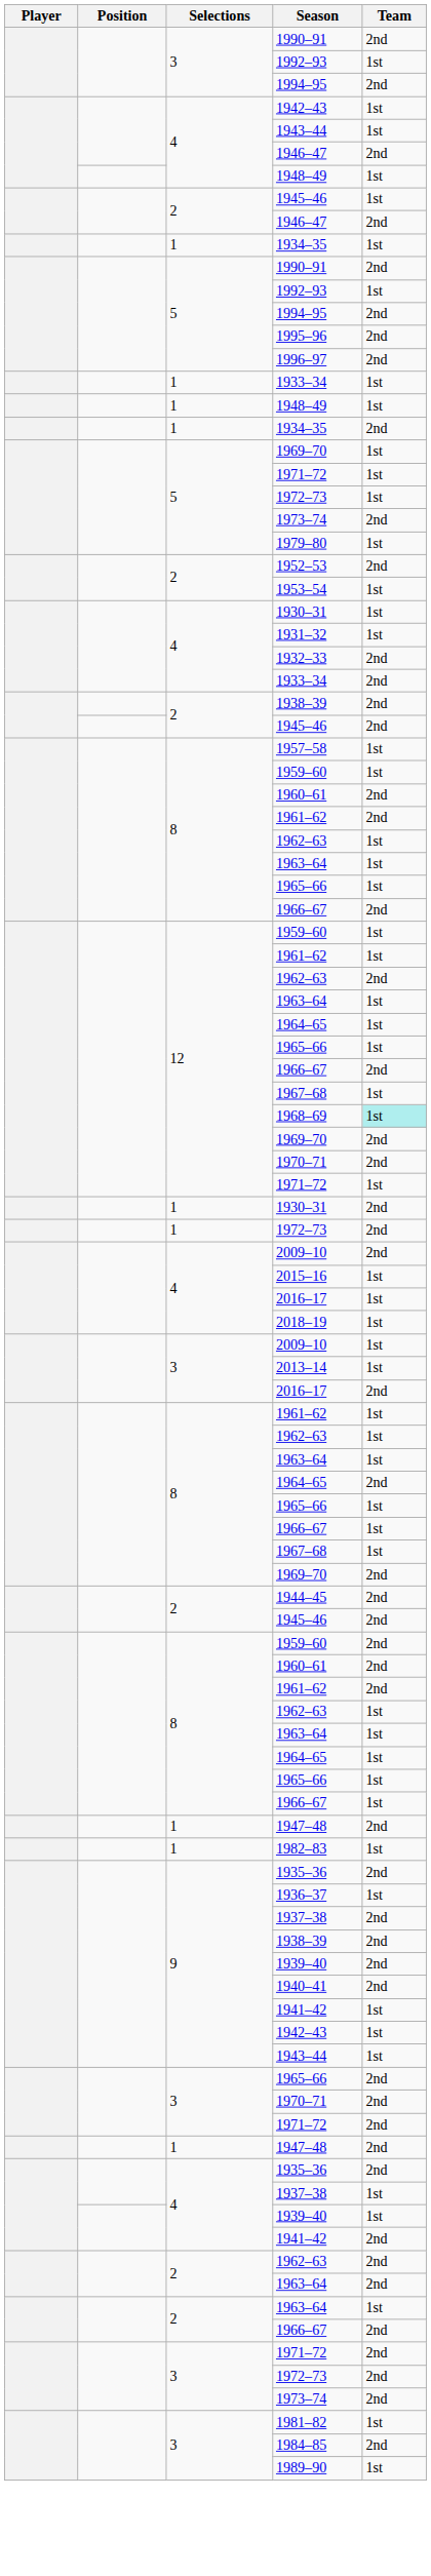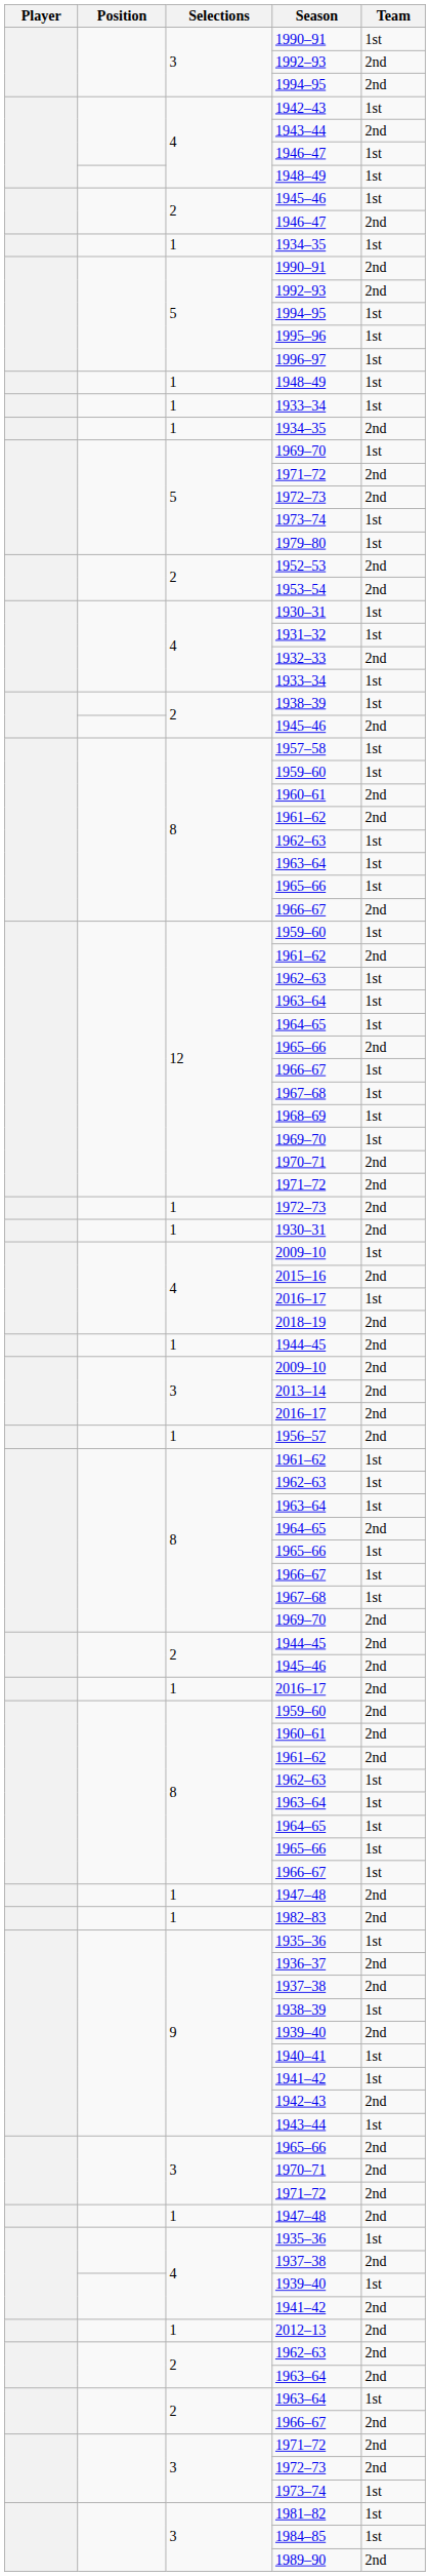 <table class="wikitable sortable" width="75%">
 <tr>
 <th scope="col">Player</th>
 <th scope="col">Position</th>
 <th scope="col">Selections</th>
 <th scope="col">Season</th>
 <th scope="col">Team</th>
 </tr>
 <tr>
 <th scope="row" rowspan="3"></th>
 <td rowspan="3"></td>
 <td rowspan="3">3</td>
 <td><a href='#'>1990–91</a></td>
-<td>2nd</td>
+<td>1st</td>
 </tr>
 <tr>
 <td><a href='#'>1992–93</a></td>
-<td>1st</td>
+<td>2nd</td>
 </tr>
 <tr>
 <td><a href='#'>1994–95</a></td>
 <td>2nd</td>
 </tr>
 <tr>
 <th scope="row" rowspan="4"></th>
 <td rowspan="3"></td>
 <td rowspan="4">4</td>
 <td><a href='#'>1942–43</a></td>
 <td>1st</td>
 </tr>
 <tr>
 <td><a href='#'>1943–44</a></td>
-<td>1st</td>
+<td>2nd</td>
 </tr>
 <tr>
 <td><a href='#'>1946–47</a></td>
-<td>2nd</td>
+<td>1st</td>
 </tr>
 <tr>
 <td></td>
 <td><a href='#'>1948–49</a></td>
 <td>1st</td>
 </tr>
 <tr>
 <th scope="row" rowspan="2"></th>
 <td rowspan="2"></td>
 <td rowspan="2">2</td>
 <td><a href='#'>1945–46</a></td>
 <td>1st</td>
 </tr>
 <tr>
 <td><a href='#'>1946–47</a></td>
 <td>2nd</td>
 </tr>
 <tr>
 <th scope="row"></th>
 <td></td>
 <td>1</td>
 <td><a href='#'>1934–35</a></td>
 <td>1st</td>
 </tr>
 <tr>
 <th scope="row" rowspan="5"></th>
 <td rowspan="5"></td>
 <td rowspan="5">5</td>
 <td><a href='#'>1990–91</a></td>
 <td>2nd</td>
 </tr>
 <tr>
 <td><a href='#'>1992–93</a></td>
+<td>2nd</td>
+</tr>
+<tr>
+<td><a href='#'>1994–95</a></td>
 <td>1st</td>
 </tr>
 <tr>
-<td><a href='#'>1994–95</a></td>
-<td>2nd</td>
-</tr>
-<tr>
 <td><a href='#'>1995–96</a></td>
-<td>2nd</td>
+<td>1st</td>
 </tr>
 <tr>
 <td><a href='#'>1996–97</a></td>
-<td>2nd</td>
-</tr>
-<tr>
-<th scope="row"></th>
-<td></td>
-<td>1</td>
-<td><a href='#'>1933–34</a></td>
 <td>1st</td>
 </tr>
 <tr>
 <th scope="row"></th>
 <td></td>
 <td>1</td>
 <td><a href='#'>1948–49</a></td>
+<td>1st</td>
+</tr>
+<tr>
+<th scope="row"></th>
+<td></td>
+<td>1</td>
+<td><a href='#'>1933–34</a></td>
 <td>1st</td>
 </tr>
 <tr>
 <th scope="row"></th>
 <td></td>
 <td>1</td>
 <td><a href='#'>1934–35</a></td>
 <td>2nd</td>
 </tr>
 <tr>
 <th scope="row" rowspan="5"></th>
 <td rowspan="5"></td>
 <td rowspan="5">5</td>
 <td><a href='#'>1969–70</a></td>
 <td>1st</td>
 </tr>
 <tr>
 <td><a href='#'>1971–72</a></td>
-<td>1st</td>
+<td>2nd</td>
 </tr>
 <tr>
 <td><a href='#'>1972–73</a></td>
-<td>1st</td>
+<td>2nd</td>
 </tr>
 <tr>
 <td><a href='#'>1973–74</a></td>
-<td>2nd</td>
+<td>1st</td>
 </tr>
 <tr>
 <td><a href='#'>1979–80</a></td>
 <td>1st</td>
 </tr>
 <tr>
 <th scope="row" rowspan="2"></th>
 <td rowspan="2"></td>
 <td rowspan="2">2</td>
 <td><a href='#'>1952–53</a></td>
 <td>2nd</td>
 </tr>
 <tr>
 <td><a href='#'>1953–54</a></td>
-<td>1st</td>
+<td>2nd</td>
 </tr>
 <tr>
 <th scope="row" rowspan="4"></th>
 <td rowspan="4"></td>
 <td rowspan="4">4</td>
 <td><a href='#'>1930–31</a></td>
 <td>1st</td>
 </tr>
 <tr>
 <td><a href='#'>1931–32</a></td>
 <td>1st</td>
 </tr>
 <tr>
 <td><a href='#'>1932–33</a></td>
 <td>2nd</td>
 </tr>
 <tr>
 <td><a href='#'>1933–34</a></td>
-<td>2nd</td>
+<td>1st</td>
 </tr>
 <tr>
 <th scope="row" rowspan="2"></th>
 <td></td>
 <td rowspan="2">2</td>
 <td><a href='#'>1938–39</a></td>
-<td>2nd</td>
+<td>1st</td>
 </tr>
 <tr>
 <td></td>
 <td><a href='#'>1945–46</a></td>
 <td>2nd</td>
 </tr>
 <tr>
 <th scope="row" rowspan="8"></th>
 <td rowspan="8"></td>
 <td rowspan="8">8</td>
 <td><a href='#'>1957–58</a></td>
 <td>1st</td>
 </tr>
 <tr>
 <td><a href='#'>1959–60</a></td>
 <td>1st</td>
 </tr>
 <tr>
 <td><a href='#'>1960–61</a></td>
 <td>2nd</td>
 </tr>
 <tr>
 <td><a href='#'>1961–62</a></td>
 <td>2nd</td>
 </tr>
 <tr>
 <td><a href='#'>1962–63</a></td>
 <td>1st</td>
 </tr>
 <tr>
 <td><a href='#'>1963–64</a></td>
 <td>1st</td>
 </tr>
 <tr>
 <td><a href='#'>1965–66</a></td>
 <td>1st</td>
 </tr>
 <tr>
 <td><a href='#'>1966–67</a></td>
 <td>2nd</td>
 </tr>
 <tr>
 <th scope="row" rowspan="12"></th>
 <td rowspan="12"></td>
 <td rowspan="12">12</td>
 <td><a href='#'>1959–60</a></td>
 <td>1st</td>
 </tr>
 <tr>
 <td><a href='#'>1961–62</a></td>
-<td>1st</td>
+<td>2nd</td>
 </tr>
 <tr>
 <td><a href='#'>1962–63</a></td>
-<td>2nd</td>
+<td>1st</td>
 </tr>
 <tr>
 <td><a href='#'>1963–64</a></td>
 <td>1st</td>
 </tr>
 <tr>
 <td><a href='#'>1964–65</a></td>
 <td>1st</td>
 </tr>
 <tr>
 <td><a href='#'>1965–66</a></td>
-<td>1st</td>
+<td>2nd</td>
 </tr>
 <tr>
 <td><a href='#'>1966–67</a></td>
-<td>2nd</td>
+<td>1st</td>
 </tr>
 <tr>
 <td><a href='#'>1967–68</a></td>
 <td>1st</td>
 </tr>
 <tr>
 <td><a href='#'>1968–69</a></td>
-<td style="background: paleturquoise;">1st</td>
+<td>1st</td>
 </tr>
 <tr>
 <td><a href='#'>1969–70</a></td>
-<td>2nd</td>
+<td>1st</td>
 </tr>
 <tr>
 <td><a href='#'>1970–71</a></td>
 <td>2nd</td>
 </tr>
 <tr>
 <td><a href='#'>1971–72</a></td>
-<td>1st</td>
-</tr>
-<tr>
-<th scope="row"></th>
-<td></td>
-<td>1</td>
-<td><a href='#'>1930–31</a></td>
 <td>2nd</td>
 </tr>
 <tr>
 <th scope="row"></th>
 <td></td>
 <td>1</td>
 <td><a href='#'>1972–73</a></td>
 <td>2nd</td>
 </tr>
 <tr>
+<th scope="row"></th>
+<td></td>
+<td>1</td>
+<td><a href='#'>1930–31</a></td>
+<td>2nd</td>
+</tr>
+<tr>
 <th scope="row" rowspan="4"></th>
 <td rowspan="4"></td>
 <td rowspan="4">4</td>
 <td><a href='#'>2009–10</a></td>
-<td>2nd</td>
+<td>1st</td>
 </tr>
 <tr>
 <td><a href='#'>2015–16</a></td>
-<td>1st</td>
+<td>2nd</td>
 </tr>
 <tr>
 <td><a href='#'>2016–17</a></td>
 <td>1st</td>
 </tr>
 <tr>
 <td><a href='#'>2018–19</a></td>
-<td>1st</td>
+<td>2nd</td>
+</tr>
+<tr>
+<th scope="row"></th>
+<td></td>
+<td>1</td>
+<td><a href='#'>1944–45</a></td>
+<td>2nd</td>
 </tr>
 <tr>
 <th scope="row" rowspan="3"></th>
 <td rowspan="3"></td>
 <td rowspan="3">3</td>
 <td><a href='#'>2009–10</a></td>
-<td>1st</td>
+<td>2nd</td>
 </tr>
 <tr>
 <td><a href='#'>2013–14</a></td>
-<td>1st</td>
+<td>2nd</td>
 </tr>
 <tr>
 <td><a href='#'>2016–17</a></td>
+<td>2nd</td>
+</tr>
+<tr>
+<th scope="row"></th>
+<td></td>
+<td>1</td>
+<td><a href='#'>1956–57</a></td>
 <td>2nd</td>
 </tr>
 <tr>
 <th scope="row" rowspan="8"></th>
 <td rowspan="8"></td>
 <td rowspan="8">8</td>
 <td><a href='#'>1961–62</a></td>
 <td>1st</td>
 </tr>
 <tr>
 <td><a href='#'>1962–63</a></td>
 <td>1st</td>
 </tr>
 <tr>
 <td><a href='#'>1963–64</a></td>
 <td>1st</td>
 </tr>
 <tr>
 <td><a href='#'>1964–65</a></td>
 <td>2nd</td>
 </tr>
 <tr>
 <td><a href='#'>1965–66</a></td>
 <td>1st</td>
 </tr>
 <tr>
 <td><a href='#'>1966–67</a></td>
 <td>1st</td>
 </tr>
 <tr>
 <td><a href='#'>1967–68</a></td>
 <td>1st</td>
 </tr>
 <tr>
 <td><a href='#'>1969–70</a></td>
 <td>2nd</td>
 </tr>
 <tr>
 <th scope="row" rowspan="2"></th>
 <td rowspan="2"></td>
 <td rowspan="2">2</td>
 <td><a href='#'>1944–45</a></td>
 <td>2nd</td>
 </tr>
 <tr>
 <td><a href='#'>1945–46</a></td>
 <td>2nd</td>
 </tr>
 <tr>
+<th scope="row"></th>
+<td></td>
+<td>1</td>
+<td><a href='#'>2016–17</a></td>
+<td>2nd</td>
+</tr>
+<tr>
 <th scope="row" rowspan="8"></th>
 <td rowspan="8"></td>
 <td rowspan="8">8</td>
 <td><a href='#'>1959–60</a></td>
 <td>2nd</td>
 </tr>
 <tr>
 <td><a href='#'>1960–61</a></td>
 <td>2nd</td>
 </tr>
 <tr>
 <td><a href='#'>1961–62</a></td>
 <td>2nd</td>
 </tr>
 <tr>
 <td><a href='#'>1962–63</a></td>
 <td>1st</td>
 </tr>
 <tr>
 <td><a href='#'>1963–64</a></td>
 <td>1st</td>
 </tr>
 <tr>
 <td><a href='#'>1964–65</a></td>
 <td>1st</td>
 </tr>
 <tr>
 <td><a href='#'>1965–66</a></td>
 <td>1st</td>
 </tr>
 <tr>
 <td><a href='#'>1966–67</a></td>
 <td>1st</td>
 </tr>
 <tr>
 <th scope="row"></th>
 <td></td>
 <td>1</td>
 <td><a href='#'>1947–48</a></td>
 <td>2nd</td>
 </tr>
 <tr>
 <th scope="row"></th>
 <td></td>
 <td>1</td>
 <td><a href='#'>1982–83</a></td>
-<td>1st</td>
+<td>2nd</td>
 </tr>
 <tr>
 <th scope="row" rowspan="9"></th>
 <td rowspan="9"></td>
 <td rowspan="9">9</td>
 <td><a href='#'>1935–36</a></td>
-<td>2nd</td>
+<td>1st</td>
 </tr>
 <tr>
 <td><a href='#'>1936–37</a></td>
-<td>1st</td>
+<td>2nd</td>
 </tr>
 <tr>
 <td><a href='#'>1937–38</a></td>
 <td>2nd</td>
 </tr>
 <tr>
 <td><a href='#'>1938–39</a></td>
-<td>2nd</td>
+<td>1st</td>
 </tr>
 <tr>
 <td><a href='#'>1939–40</a></td>
 <td>2nd</td>
 </tr>
 <tr>
 <td><a href='#'>1940–41</a></td>
-<td>2nd</td>
+<td>1st</td>
 </tr>
 <tr>
 <td><a href='#'>1941–42</a></td>
 <td>1st</td>
 </tr>
 <tr>
 <td><a href='#'>1942–43</a></td>
-<td>1st</td>
+<td>2nd</td>
 </tr>
 <tr>
 <td><a href='#'>1943–44</a></td>
 <td>1st</td>
 </tr>
 <tr>
 <th scope="row" rowspan="3"></th>
 <td rowspan="3"></td>
 <td rowspan="3">3</td>
 <td><a href='#'>1965–66</a></td>
 <td>2nd</td>
 </tr>
 <tr>
 <td><a href='#'>1970–71</a></td>
 <td>2nd</td>
 </tr>
 <tr>
 <td><a href='#'>1971–72</a></td>
 <td>2nd</td>
 </tr>
 <tr>
 <th scope="row"></th>
 <td></td>
 <td>1</td>
 <td><a href='#'>1947–48</a></td>
 <td>2nd</td>
 </tr>
 <tr>
 <th scope="row" rowspan="4"></th>
 <td rowspan="2"></td>
 <td rowspan="4">4</td>
 <td><a href='#'>1935–36</a></td>
-<td>2nd</td>
+<td>1st</td>
 </tr>
 <tr>
 <td><a href='#'>1937–38</a></td>
-<td>1st</td>
+<td>2nd</td>
 </tr>
 <tr>
 <td rowspan="2"></td>
 <td><a href='#'>1939–40</a></td>
 <td>1st</td>
 </tr>
 <tr>
 <td><a href='#'>1941–42</a></td>
+<td>2nd</td>
+</tr>
+<tr>
+<th scope="row"></th>
+<td></td>
+<td>1</td>
+<td><a href='#'>2012–13</a></td>
 <td>2nd</td>
 </tr>
 <tr>
 <th scope="row" rowspan="2"></th>
 <td rowspan="2"></td>
 <td rowspan="2">2</td>
 <td><a href='#'>1962–63</a></td>
 <td>2nd</td>
 </tr>
 <tr>
 <td><a href='#'>1963–64</a></td>
 <td>2nd</td>
 </tr>
 <tr>
 <th scope="row" rowspan="2"></th>
 <td rowspan="2"></td>
 <td rowspan="2">2</td>
 <td><a href='#'>1963–64</a></td>
 <td>1st</td>
 </tr>
 <tr>
 <td><a href='#'>1966–67</a></td>
 <td>2nd</td>
 </tr>
 <tr>
 <th scope="row" rowspan="3"></th>
 <td rowspan="3"></td>
 <td rowspan="3">3</td>
 <td><a href='#'>1971–72</a></td>
 <td>2nd</td>
 </tr>
 <tr>
 <td><a href='#'>1972–73</a></td>
 <td>2nd</td>
 </tr>
 <tr>
 <td><a href='#'>1973–74</a></td>
-<td>2nd</td>
+<td>1st</td>
 </tr>
 <tr>
 <th scope="row" rowspan="3"></th>
 <td rowspan="3"></td>
 <td rowspan="3">3</td>
 <td><a href='#'>1981–82</a></td>
 <td>1st</td>
 </tr>
 <tr>
 <td><a href='#'>1984–85</a></td>
-<td>2nd</td>
+<td>1st</td>
 </tr>
 <tr>
 <td><a href='#'>1989–90</a></td>
-<td>1st</td>
+<td>2nd</td>
 </tr>
 </table>
